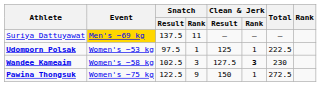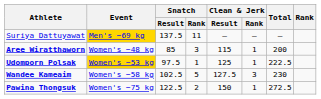 <table class="wikitable" style="font-size:90%">
 <tr>
 <th rowspan="2">Athlete</th>
 <th rowspan="2">Event</th>
 <th colspan="2">Snatch</th>
 <th colspan="2">Clean & Jerk</th>
 <th rowspan="2">Total</th>
 <th rowspan="2">Rank</th>
 </tr>
 <tr style="font-size:95%">
 <th>Result</th>
 <th>Rank</th>
 <th>Result</th>
 <th>Rank</th>
 </tr>
 <tr align=center>
 <td align=left><a href='#'>Suriya Dattuyawat</a></td>
 <td align=left style="background: gold;"><a href='#'>Men's −69 kg</a></td>
 <td>137.5</td>
 <td>11</td>
 <td>—</td>
 <td>—</td>
 <td>—</td>
 <td></td>
 </tr>
 <tr align=center>
+<td align=left><strong><a href='#'>Aree Wiratthaworn</a></strong></td>
+<td align=left><a href='#'>Women's −48 kg</a></td>
+<td>85</td>
+<td>3</td>
+<td>115 </td>
+<td>1</td>
+<td>200</td>
+<td></td>
+</tr>
+<tr align=center>
 <td align=left><strong><a href='#'>Udomporn Polsak</a></strong></td>
-<td align=left><a href='#'>Women's −53 kg</a></td>
+<td align=left style="background: gold;"><a href='#'>Women's −53 kg</a></td>
 <td>97.5</td>
 <td>1</td>
 <td>125</td>
 <td>1</td>
 <td>222.5</td>
 <td></td>
 </tr>
 <tr align=center>
 <td align=left><strong><a href='#'>Wandee Kameaim</a></strong></td>
 <td align=left><a href='#'>Women's −58 kg</a></td>
 <td>102.5</td>
+<td>5</td>
+<td>127.5</td>
 <td>3</td>
-<td>127.5</td>
-<td><strong>3</strong></td>
 <td>230</td>
 <td></td>
 </tr>
 <tr align=center>
 <td align=left><strong><a href='#'>Pawina Thongsuk</a></strong></td>
 <td align=left><a href='#'>Women's −75 kg</a></td>
 <td>122.5</td>
-<td>9</td>
+<td>2</td>
 <td>150</td>
 <td>1</td>
 <td>272.5</td>
 <td></td>
 </tr>
 </table>
